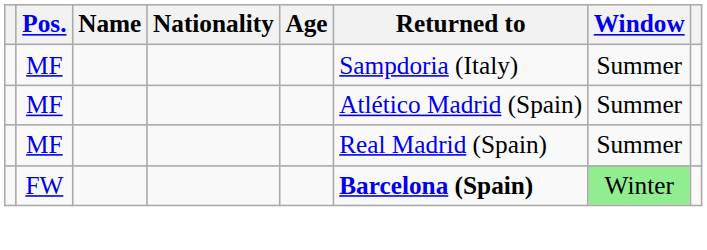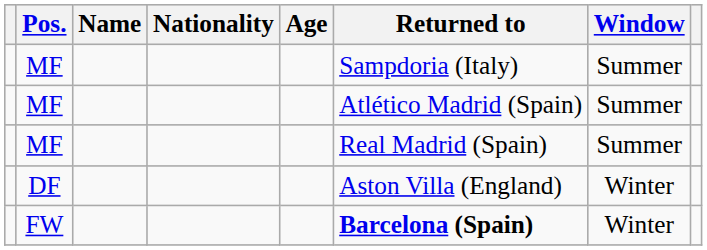 <table class="wikitable sortable" style="text-align:center;">
 <tr>
 <th scope=col></th>
 <th scope=col><a href='#'>Pos.</a></th>
 <th scope=col>Name</th>
 <th scope=col>Nationality</th>
 <th scope=col>Age</th>
 <th scope=col>Returned to</th>
 <th scope=col><a href='#'>Window</a></th>
 <th scope=col class=unsortable></th>
 </tr>
 <tr>
 <td></td>
 <td><a href='#'>MF</a></td>
 <td align=left></td>
 <td align=left></td>
 <td></td>
 <td align=left><a href='#'>Sampdoria</a> (Italy)</td>
 <td>Summer</td>
 <td></td>
 </tr>
 <tr>
 <td></td>
 <td><a href='#'>MF</a></td>
 <td align=left></td>
 <td align=left></td>
 <td></td>
 <td align=left><a href='#'>Atlético Madrid</a> (Spain)</td>
 <td>Summer</td>
 <td></td>
 </tr>
 <tr>
 <td></td>
 <td><a href='#'>MF</a></td>
 <td align=left></td>
 <td align=left></td>
 <td></td>
 <td align=left><a href='#'>Real Madrid</a> (Spain)</td>
 <td>Summer</td>
 <td></td>
 </tr>
 <tr>
 <td></td>
+<td><a href='#'>DF</a></td>
+<td align=left></td>
+<td align=left></td>
+<td></td>
+<td align=left><a href='#'>Aston Villa</a> (England)</td>
+<td>Winter</td>
+<td></td>
+</tr>
+<tr>
+<td></td>
 <td><a href='#'>FW</a></td>
 <td align=left></td>
 <td align=left></td>
 <td></td>
 <td align=left><strong><a href='#'>Barcelona</a> (Spain)</strong></td>
-<td style="background: lightgreen;">Winter</td>
+<td>Winter</td>
 <td></td>
 </tr>
 </table>
